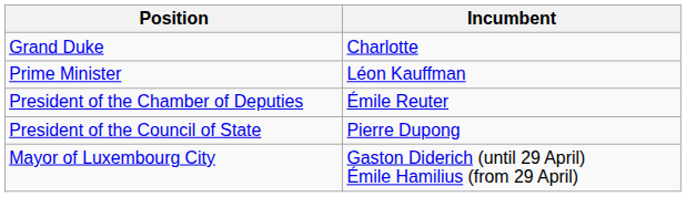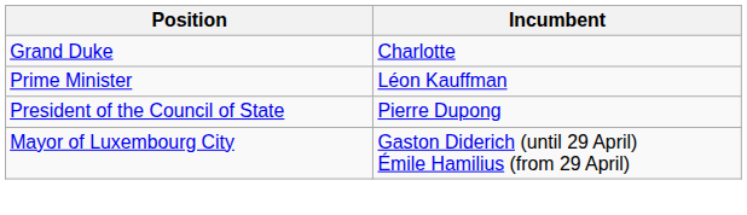 <table class="wikitable">
 <tr>
 <th width="300">Position</th>
 <th width="300">Incumbent</th>
 </tr>
 <tr>
 <td><a href='#'>Grand Duke</a></td>
 <td><a href='#'>Charlotte</a></td>
 </tr>
 <tr>
 <td><a href='#'>Prime Minister</a></td>
 <td><a href='#'>Léon Kauffman</a></td>
 </tr>
 <tr>
-<td><a href='#'>President of the Chamber of Deputies</a></td>
-<td><a href='#'>Émile Reuter</a></td>
-</tr>
-<tr>
 <td><a href='#'>President of the Council of State</a></td>
 <td><a href='#'>Pierre Dupong</a></td>
 </tr>
 <tr>
 <td><a href='#'>Mayor of Luxembourg City</a> <br> <br></td>
 <td><a href='#'>Gaston Diderich</a> (until 29 April) <br> <a href='#'>Émile Hamilius</a> (from 29 April)</td>
 </tr>
 </table>
